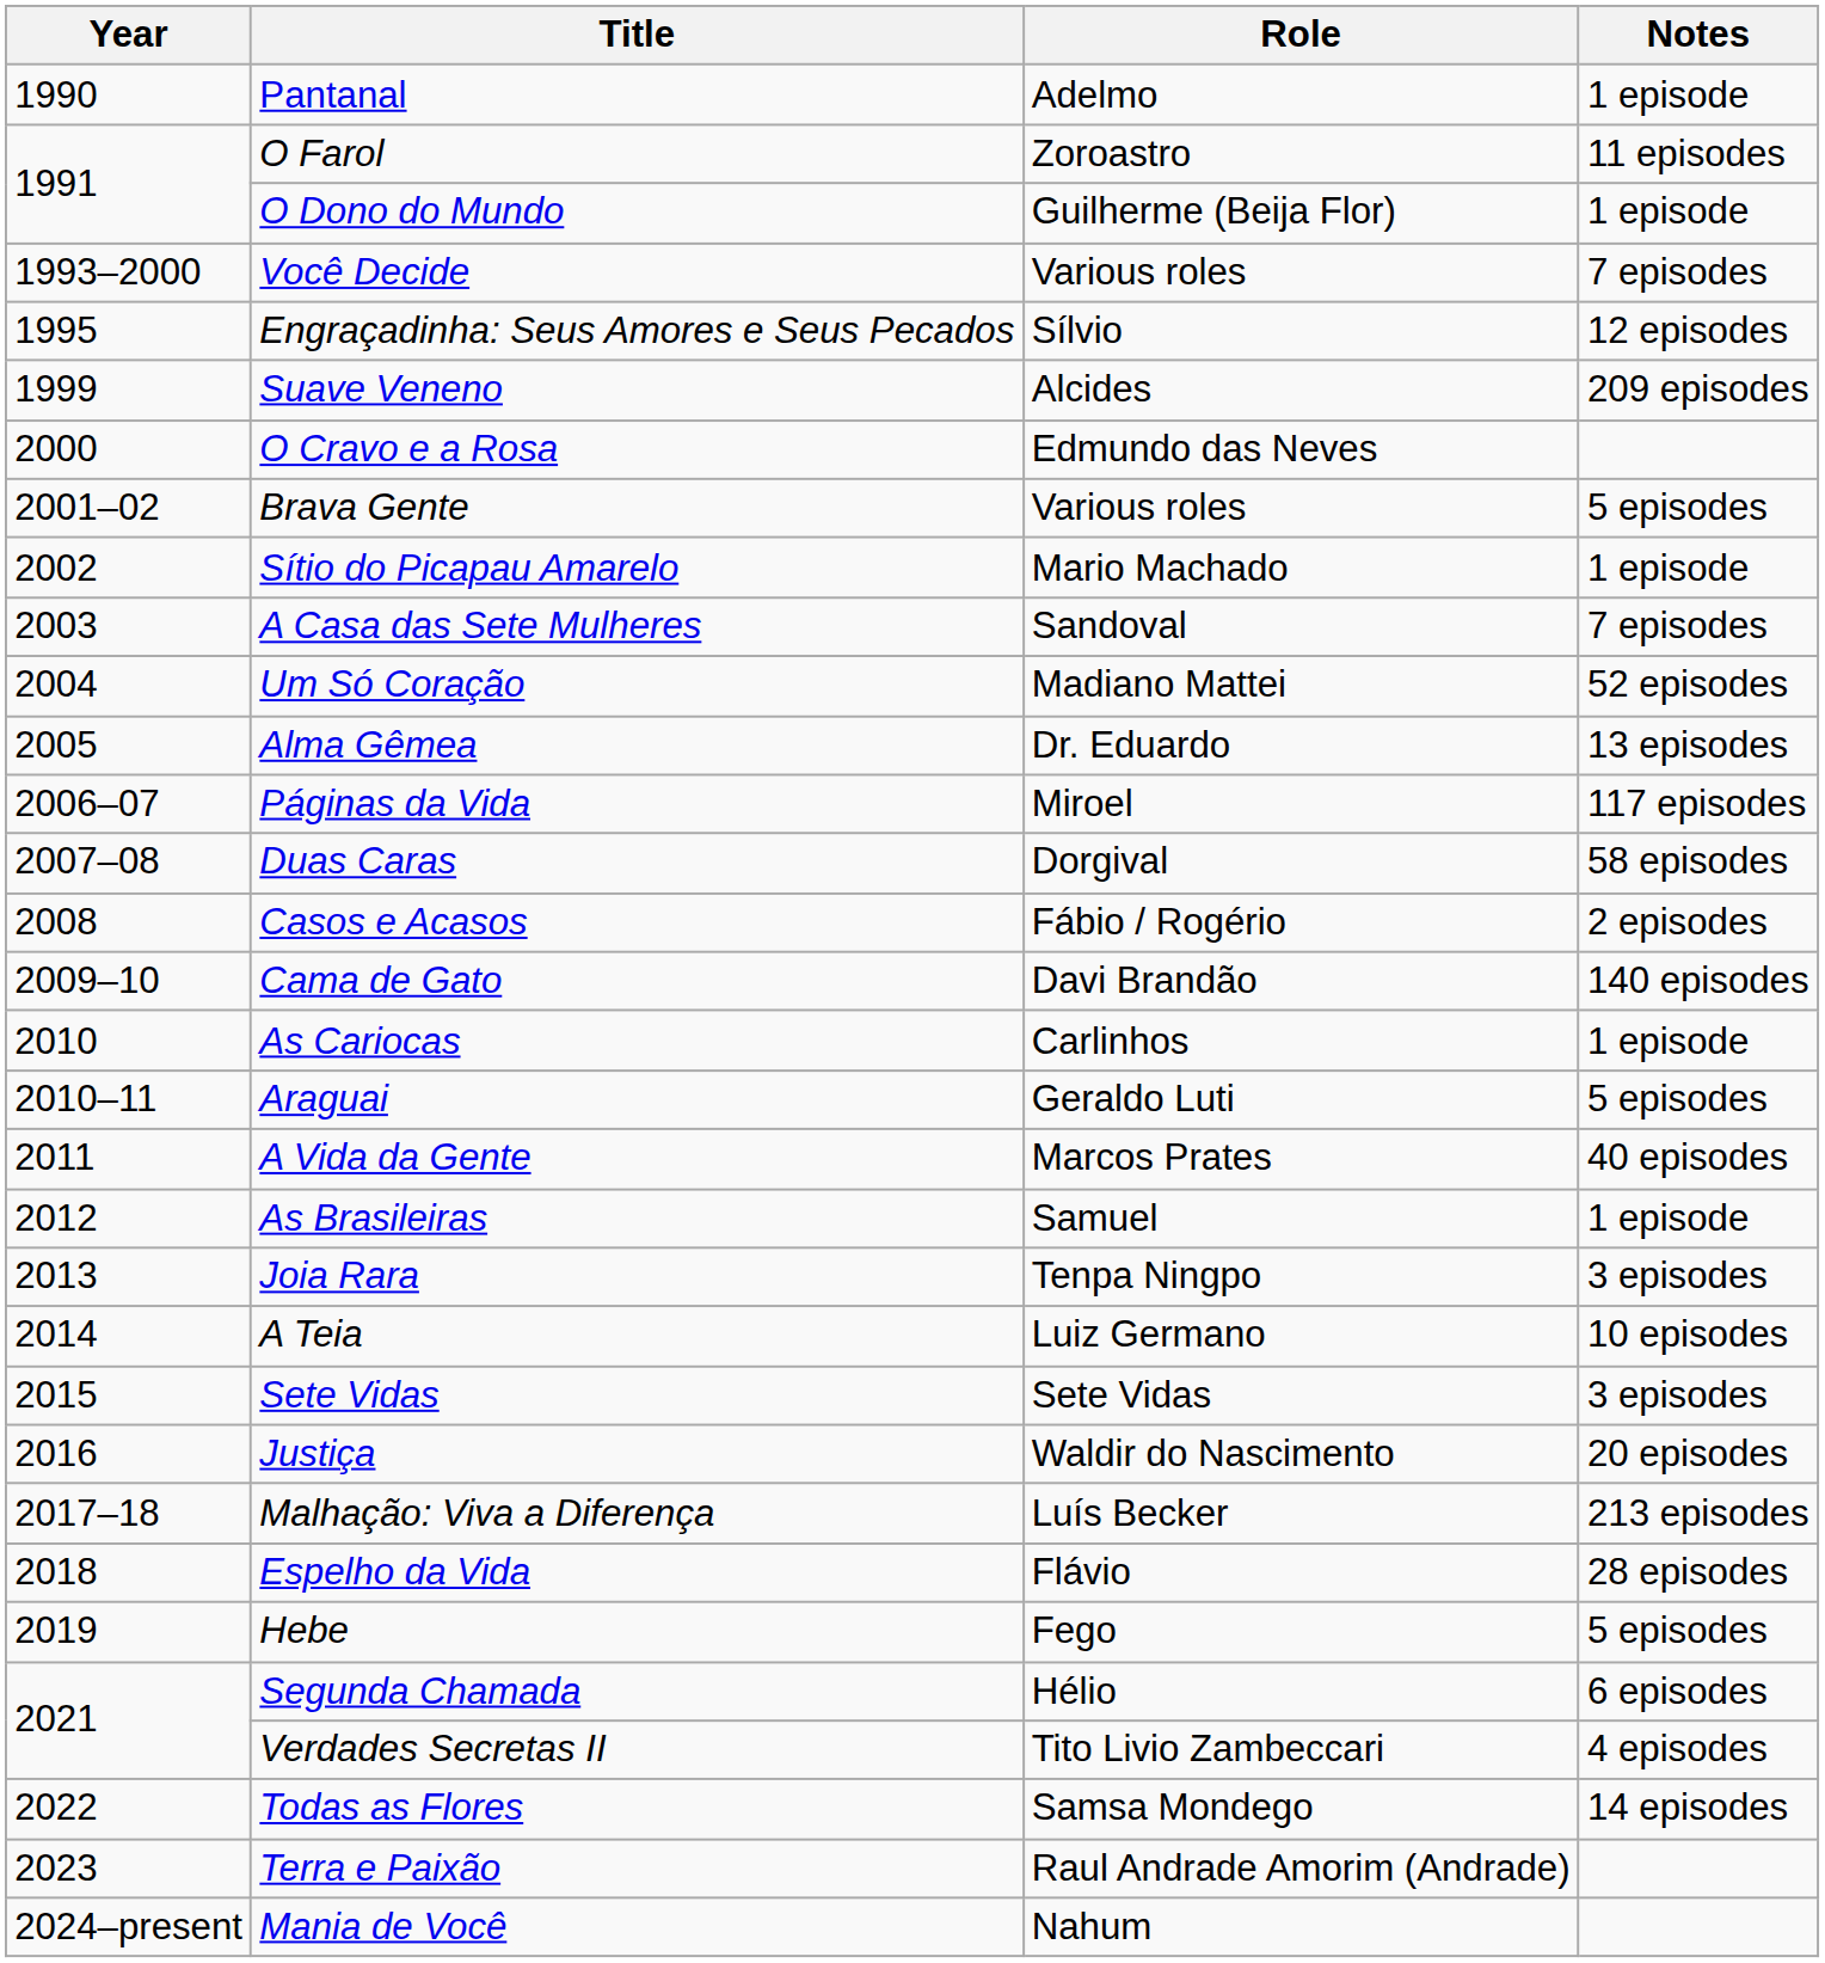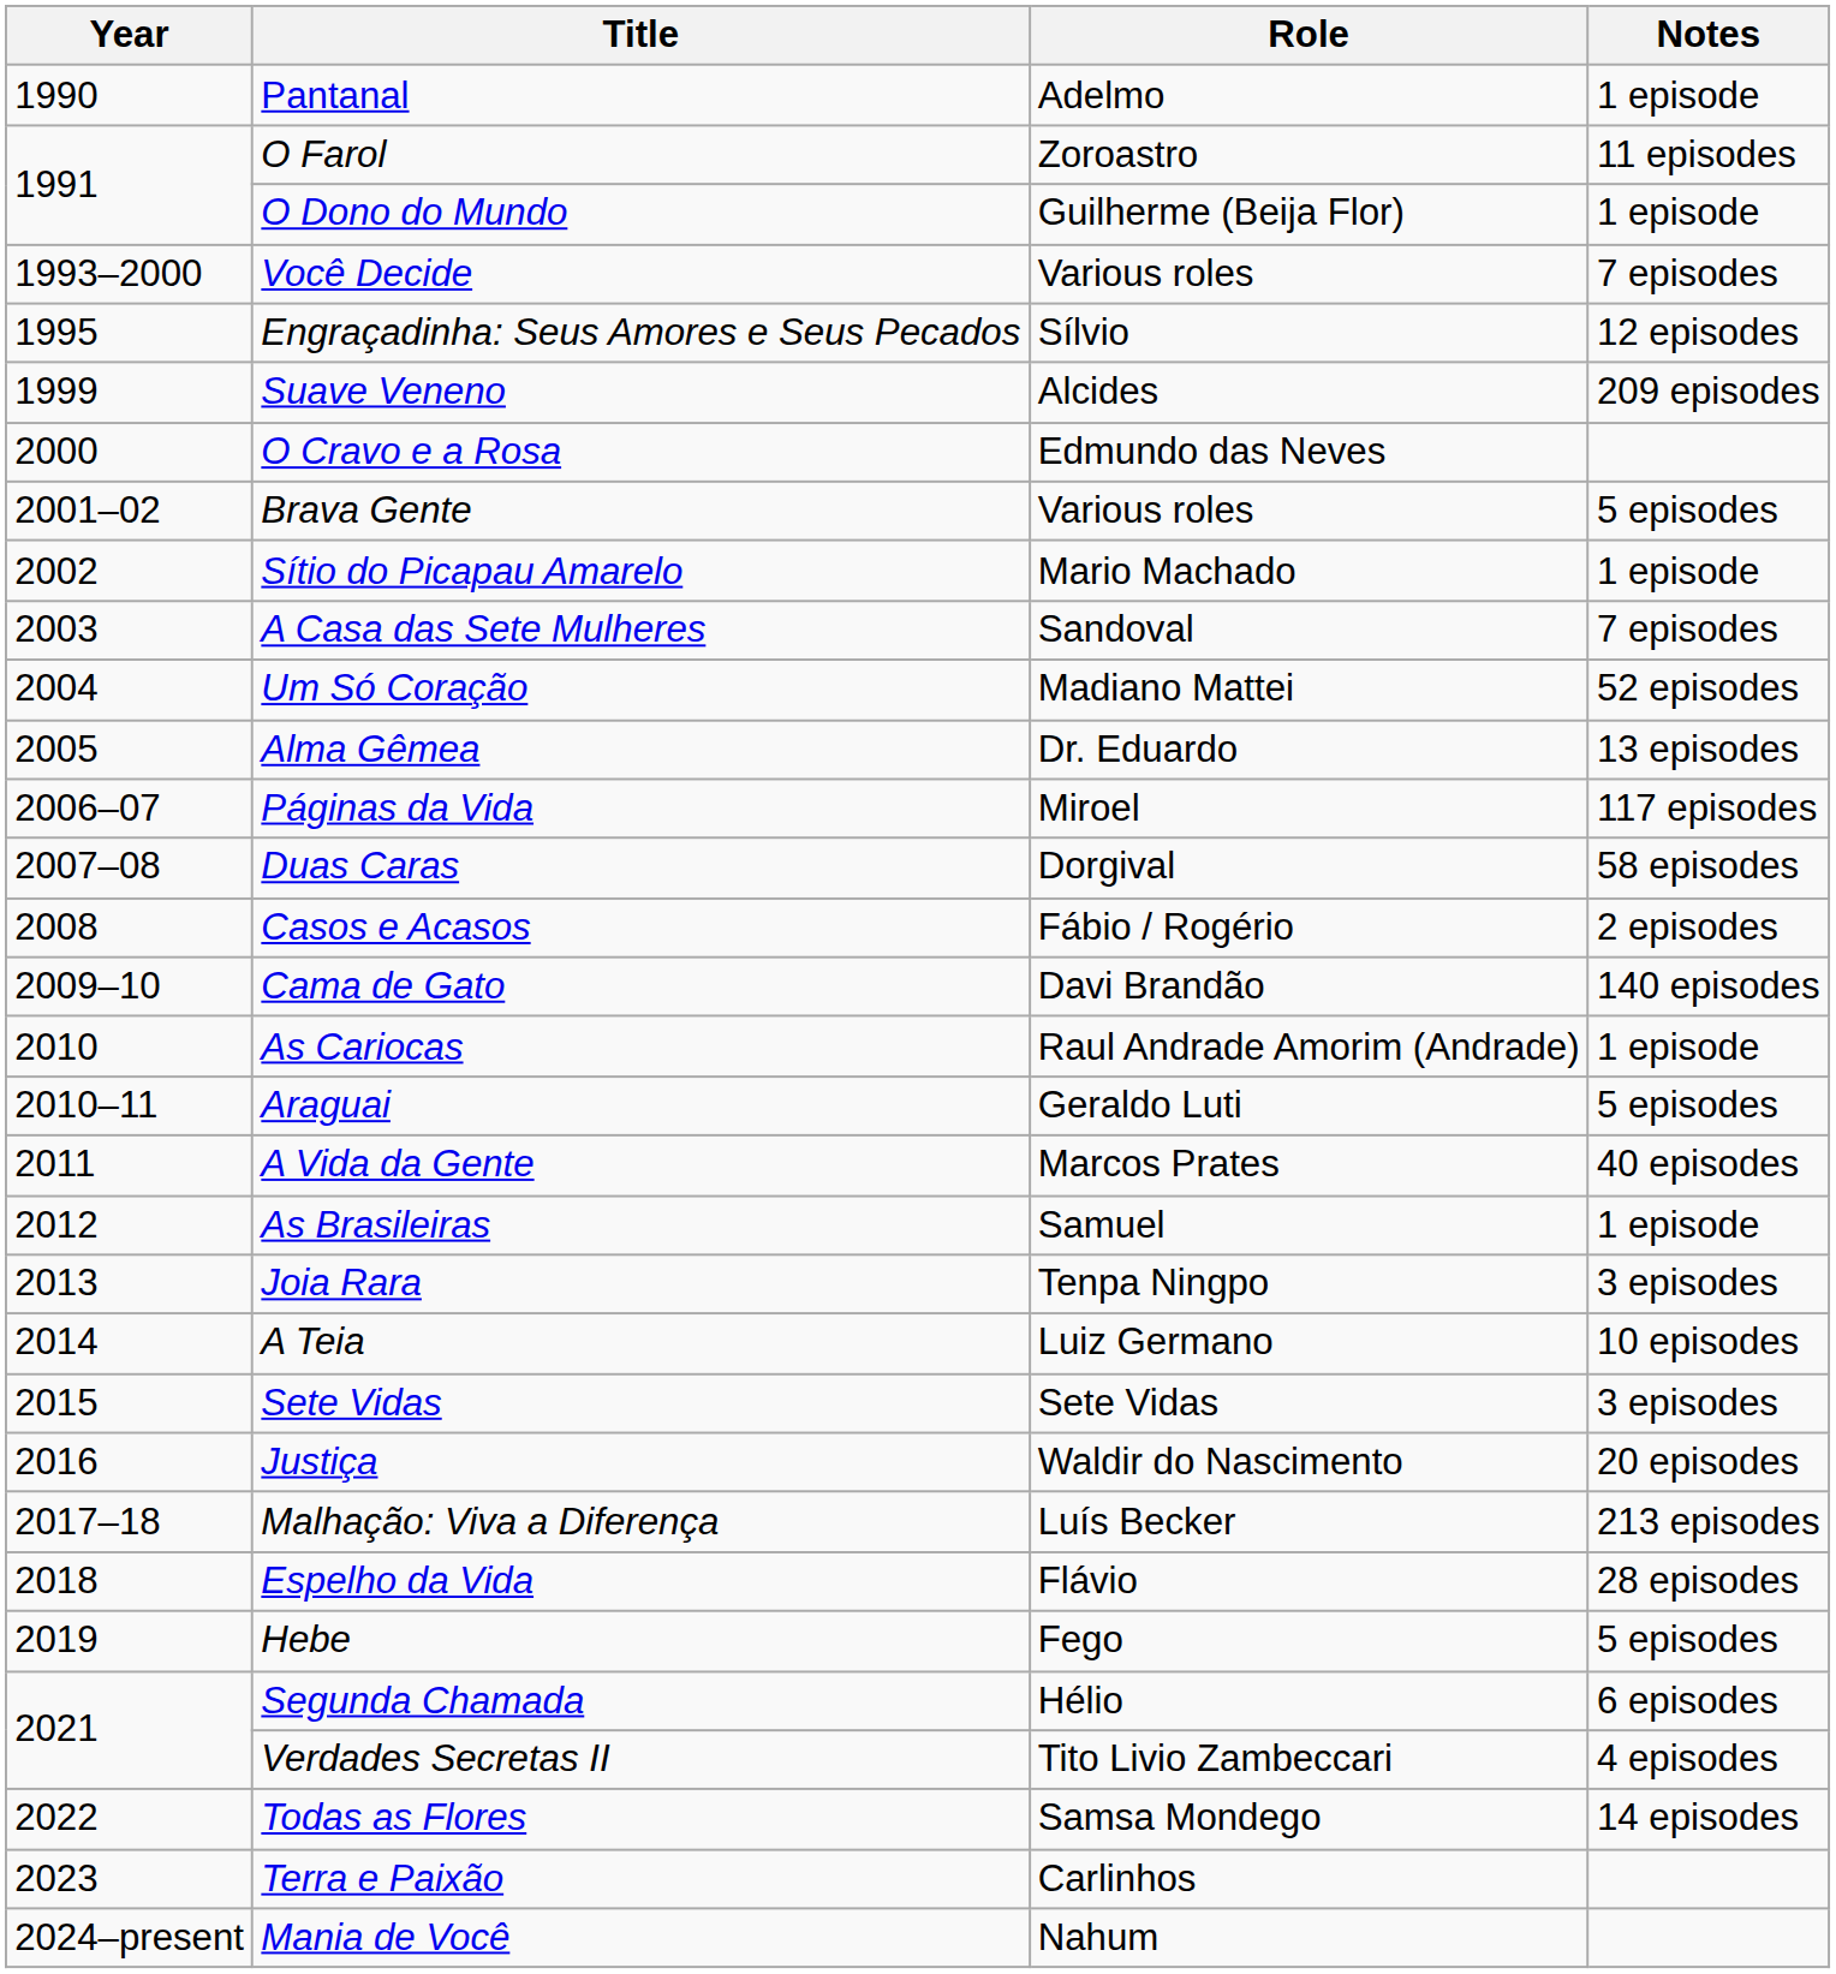 <table class="wikitable sortable">
 <tr>
 <th>Year</th>
 <th>Title</th>
 <th>Role</th>
 <th class="unsortable">Notes</th>
 </tr>
 <tr>
 <td>1990</td>
 <td><a href='#'>Pantanal</a></td>
 <td>Adelmo</td>
 <td>1 episode</td>
 </tr>
 <tr>
 <td rowspan=2>1991</td>
 <td><em>O Farol</em></td>
 <td>Zoroastro</td>
 <td>11 episodes</td>
 </tr>
 <tr>
 <td><em><a href='#'>O Dono do Mundo</a></em></td>
 <td>Guilherme (Beija Flor)</td>
 <td>1 episode</td>
 </tr>
 <tr>
 <td>1993–2000</td>
 <td><em><a href='#'>Você Decide</a></em></td>
 <td>Various roles</td>
 <td>7 episodes</td>
 </tr>
 <tr>
 <td>1995</td>
 <td><em>Engraçadinha: Seus Amores e Seus Pecados</em></td>
 <td>Sílvio</td>
 <td>12 episodes</td>
 </tr>
 <tr>
 <td>1999</td>
 <td><em><a href='#'>Suave Veneno</a></em></td>
 <td>Alcides</td>
 <td>209 episodes</td>
 </tr>
 <tr>
 <td>2000</td>
 <td><em><a href='#'>O Cravo e a Rosa</a></em></td>
 <td>Edmundo das Neves</td>
 <td></td>
 </tr>
 <tr>
 <td>2001–02</td>
 <td><em>Brava Gente</em></td>
 <td>Various roles</td>
 <td>5 episodes</td>
 </tr>
 <tr>
 <td>2002</td>
 <td><em><a href='#'>Sítio do Picapau Amarelo</a></em></td>
 <td>Mario Machado</td>
 <td>1 episode</td>
 </tr>
 <tr>
 <td>2003</td>
 <td><em><a href='#'>A Casa das Sete Mulheres</a></em></td>
 <td>Sandoval</td>
 <td>7 episodes</td>
 </tr>
 <tr>
 <td>2004</td>
 <td><em><a href='#'>Um Só Coração</a></em></td>
 <td>Madiano Mattei</td>
 <td>52 episodes</td>
 </tr>
 <tr>
 <td>2005</td>
 <td><em><a href='#'>Alma Gêmea</a></em></td>
 <td>Dr. Eduardo</td>
 <td>13 episodes</td>
 </tr>
 <tr>
 <td>2006–07</td>
 <td><em><a href='#'>Páginas da Vida</a></em></td>
 <td>Miroel</td>
 <td>117 episodes</td>
 </tr>
 <tr>
 <td>2007–08</td>
 <td><em><a href='#'>Duas Caras</a></em></td>
 <td>Dorgival</td>
 <td>58 episodes</td>
 </tr>
 <tr>
 <td>2008</td>
 <td><em><a href='#'>Casos e Acasos</a></em></td>
 <td>Fábio / Rogério</td>
 <td>2 episodes</td>
 </tr>
 <tr>
 <td>2009–10</td>
 <td><em><a href='#'>Cama de Gato</a></em></td>
 <td>Davi Brandão</td>
 <td>140 episodes</td>
 </tr>
 <tr>
 <td>2010</td>
 <td><em><a href='#'>As Cariocas</a></em></td>
-<td>Carlinhos</td>
+<td>Raul Andrade Amorim (Andrade)</td>
 <td>1 episode</td>
 </tr>
 <tr>
 <td>2010–11</td>
 <td><em><a href='#'>Araguai</a></em></td>
 <td>Geraldo Luti</td>
 <td>5 episodes</td>
 </tr>
 <tr>
 <td>2011</td>
 <td><em><a href='#'>A Vida da Gente</a></em></td>
 <td>Marcos Prates</td>
 <td>40 episodes</td>
 </tr>
 <tr>
 <td>2012</td>
 <td><em><a href='#'>As Brasileiras</a></em></td>
 <td>Samuel</td>
 <td>1 episode</td>
 </tr>
 <tr>
 <td>2013</td>
 <td><em><a href='#'>Joia Rara</a></em></td>
 <td>Tenpa Ningpo</td>
 <td>3 episodes</td>
 </tr>
 <tr>
 <td>2014</td>
 <td><em>A Teia</em></td>
 <td>Luiz Germano</td>
 <td>10 episodes</td>
 </tr>
 <tr>
 <td>2015</td>
 <td><em><a href='#'>Sete Vidas</a></em></td>
 <td>Sete Vidas</td>
 <td>3 episodes</td>
 </tr>
 <tr>
 <td>2016</td>
 <td><em><a href='#'>Justiça</a></em></td>
 <td>Waldir do Nascimento</td>
 <td>20 episodes</td>
 </tr>
 <tr>
 <td>2017–18</td>
 <td><em>Malhação: Viva a Diferença</em></td>
 <td>Luís Becker</td>
 <td>213 episodes</td>
 </tr>
 <tr>
 <td>2018</td>
 <td><em><a href='#'>Espelho da Vida</a></em></td>
 <td>Flávio</td>
 <td>28 episodes</td>
 </tr>
 <tr>
 <td>2019</td>
 <td><em>Hebe</em></td>
 <td>Fego</td>
 <td>5 episodes</td>
 </tr>
 <tr>
 <td rowspan=2>2021</td>
 <td><em><a href='#'>Segunda Chamada</a></em></td>
 <td>Hélio</td>
 <td>6 episodes</td>
 </tr>
 <tr>
 <td><em>Verdades Secretas II</em></td>
 <td>Tito Livio Zambeccari</td>
 <td>4 episodes</td>
 </tr>
 <tr>
 <td>2022</td>
 <td><em><a href='#'>Todas as Flores</a></em></td>
 <td>Samsa Mondego</td>
 <td>14 episodes</td>
 </tr>
 <tr>
 <td>2023</td>
 <td><em><a href='#'>Terra e Paixão</a></em></td>
-<td>Raul Andrade Amorim (Andrade)</td>
+<td>Carlinhos</td>
 <td></td>
 </tr>
 <tr>
 <td>2024–present</td>
 <td><em><a href='#'>Mania de Você</a></em></td>
 <td>Nahum</td>
 <td></td>
 </tr>
 </table>
